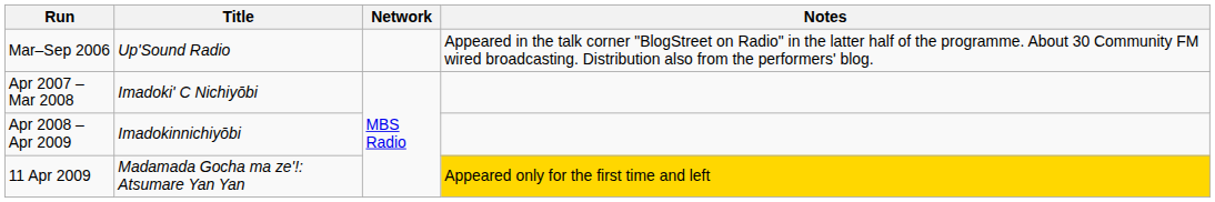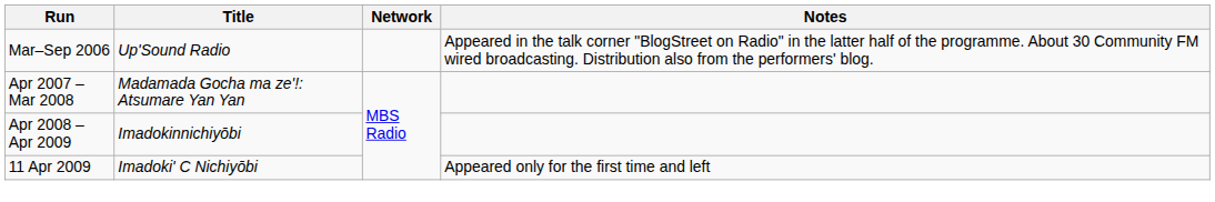 <table class="wikitable">
 <tr>
 <th>Run</th>
 <th>Title</th>
 <th>Network</th>
 <th>Notes</th>
 </tr>
 <tr>
 <td>Mar–Sep 2006</td>
 <td><em>Up'Sound Radio</em></td>
 <td></td>
 <td>Appeared in the talk corner "BlogStreet on Radio" in the latter half of the programme. About 30 Community FM wired broadcasting. Distribution also from the performers' blog.</td>
 </tr>
 <tr>
 <td>Apr 2007 – Mar 2008</td>
-<td><em>Imadoki' C Nichiyōbi</em></td>
+<td><em>Madamada Gocha ma ze'!: Atsumare Yan Yan</em></td>
 <td rowspan="3"><a href='#'>MBS Radio</a></td>
 <td></td>
 </tr>
 <tr>
 <td>Apr 2008 – Apr 2009</td>
 <td><em>Imadokinnichiyōbi</em></td>
 <td></td>
 </tr>
 <tr>
 <td>11 Apr 2009</td>
-<td><em>Madamada Gocha ma ze'!: Atsumare Yan Yan</em></td>
-<td style="background: gold;">Appeared only for the first time and left</td>
+<td><em>Imadoki' C Nichiyōbi</em></td>
+<td>Appeared only for the first time and left</td>
 </tr>
 </table>
